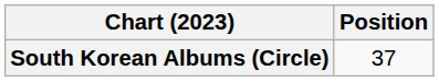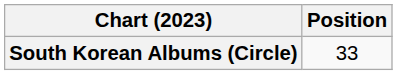 <table class="wikitable plainrowheaders" style="text-align:center">
 <tr>
 <th scope="col">Chart (2023)</th>
 <th scope="col">Position</th>
 </tr>
 <tr>
 <th scope="row">South Korean Albums (Circle)</th>
-<td>37</td>
+<td>33</td>
 </tr>
 </table>
